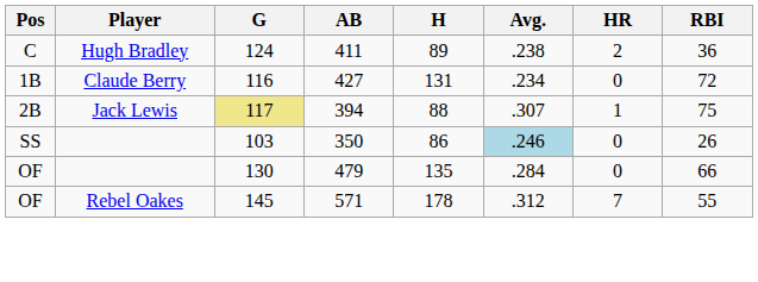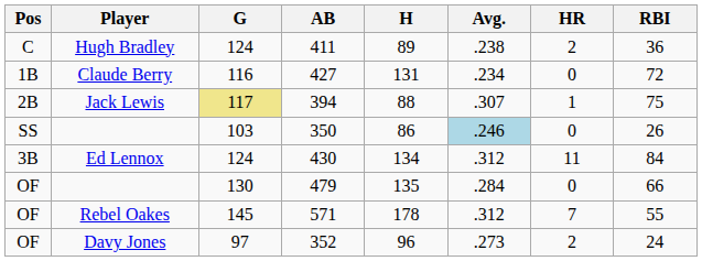 <table class="wikitable sortable">
 <tr>
 <th bgcolor="#DDDDFF" width="5%">Pos</th>
 <th bgcolor="#DDDDFF" width="16%">Player</th>
 <th bgcolor="#DDDDFF" width="9%">G</th>
 <th bgcolor="#DDDDFF" width="9%">AB</th>
 <th bgcolor="#DDDDFF" width="9%">H</th>
 <th bgcolor="#DDDDFF" width="9%">Avg.</th>
 <th bgcolor="#DDDDFF" width="9%">HR</th>
 <th bgcolor="#DDDDFF" width="9%">RBI</th>
 </tr>
 <tr align="center">
 <td>C</td>
 <td><a href='#'>Hugh Bradley</a></td>
 <td>124</td>
 <td>411</td>
 <td>89</td>
 <td>.238</td>
 <td>2</td>
 <td>36</td>
 </tr>
 <tr align="center">
 <td>1B</td>
 <td><a href='#'>Claude Berry</a></td>
 <td>116</td>
 <td>427</td>
 <td>131</td>
 <td>.234</td>
 <td>0</td>
 <td>72</td>
 </tr>
 <tr align="center">
 <td>2B</td>
 <td><a href='#'>Jack Lewis</a></td>
 <td style="background: khaki;">117</td>
 <td>394</td>
 <td>88</td>
 <td>.307</td>
 <td>1</td>
 <td>75</td>
 </tr>
 <tr align="center">
 <td>SS</td>
 <td></td>
 <td>103</td>
 <td>350</td>
 <td>86</td>
 <td style="background: lightblue;">.246</td>
 <td>0</td>
 <td>26</td>
 </tr>
 <tr align="center">
+<td>3B</td>
+<td><a href='#'>Ed Lennox</a></td>
+<td>124</td>
+<td>430</td>
+<td>134</td>
+<td>.312</td>
+<td>11</td>
+<td>84</td>
+</tr>
+<tr align="center">
 <td>OF</td>
 <td></td>
 <td>130</td>
 <td>479</td>
 <td>135</td>
 <td>.284</td>
 <td>0</td>
 <td>66</td>
 </tr>
 <tr align="center">
 <td>OF</td>
 <td><a href='#'>Rebel Oakes</a></td>
 <td>145</td>
 <td>571</td>
 <td>178</td>
 <td>.312</td>
 <td>7</td>
 <td>55</td>
 </tr>
+<tr align="center">
+<td>OF</td>
+<td><a href='#'>Davy Jones</a></td>
+<td>97</td>
+<td>352</td>
+<td>96</td>
+<td>.273</td>
+<td>2</td>
+<td>24</td>
+</tr>
 </table>
